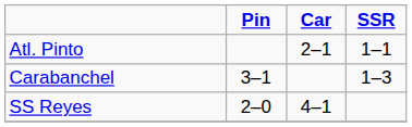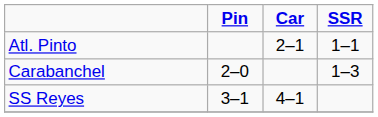 <table style="font-size: 90%; text-align: center" class="wikitable">
 <tr>
 <td width=165></td>
 <td align="center" width=40><strong><a href='#'>Pin</a></strong></td>
 <td width=40><strong><a href='#'>Car</a></strong></td>
 <td width=40><strong><a href='#'>SSR</a></strong></td>
 </tr>
 <tr>
 <td align=left><a href='#'>Atl. Pinto</a></td>
 <td></td>
 <td> 2–1</td>
 <td> 1–1</td>
 </tr>
 <tr>
 <td align=left><a href='#'>Carabanchel</a></td>
-<td> 3–1</td>
+<td> 2–0</td>
 <td></td>
 <td> 1–3</td>
 </tr>
 <tr>
 <td align=left><a href='#'>SS Reyes</a></td>
-<td> 2–0</td>
+<td> 3–1</td>
 <td> 4–1</td>
 <td></td>
 </tr>
 <tr>
 </tr>
 </table>
